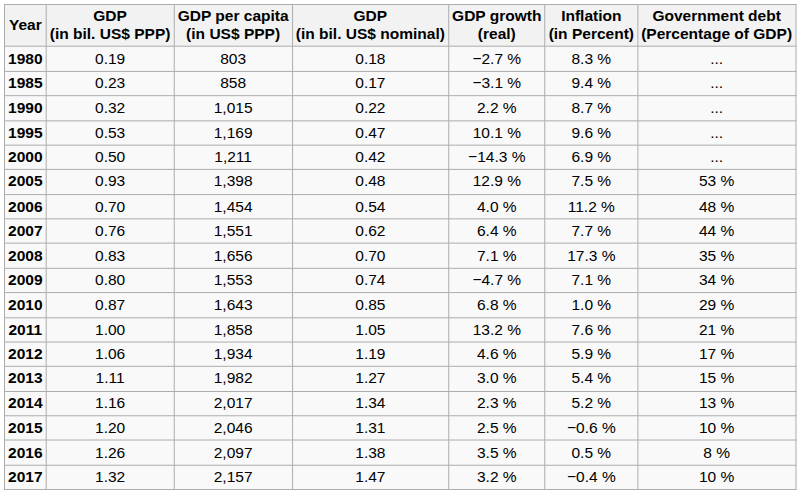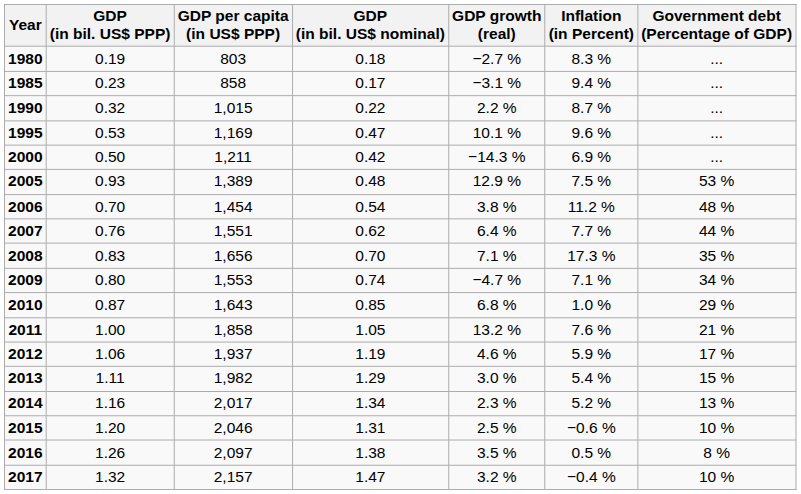 <table class="wikitable" style="text-align:center; vertical-align:middle;">
 <tr style="font-weight:bold;">
 <th>Year</th>
 <th>GDP<br>(in bil. US$ PPP)</th>
 <th>GDP per capita<br>(in US$ PPP)</th>
 <th>GDP<br>(in bil. US$ nominal)</th>
 <th>GDP growth<br>(real)</th>
 <th>Inflation<br>(in Percent)</th>
 <th>Government debt<br>(Percentage of GDP)</th>
 </tr>
 <tr>
 <td style="font-weight:bold;">1980</td>
 <td>0.19</td>
 <td>803</td>
 <td>0.18</td>
 <td>−2.7 %</td>
 <td>8.3 %</td>
 <td>...</td>
 </tr>
 <tr>
 <td style="font-weight:bold;">1985</td>
 <td>0.23</td>
 <td>858</td>
 <td>0.17</td>
 <td>−3.1 %</td>
 <td>9.4 %</td>
 <td>...</td>
 </tr>
 <tr>
 <td style="font-weight:bold;">1990</td>
 <td>0.32</td>
 <td>1,015</td>
 <td>0.22</td>
 <td>2.2 %</td>
 <td>8.7 %</td>
 <td>...</td>
 </tr>
 <tr>
 <td style="font-weight:bold;">1995</td>
 <td>0.53</td>
 <td>1,169</td>
 <td>0.47</td>
 <td>10.1 %</td>
 <td>9.6 %</td>
 <td>...</td>
 </tr>
 <tr>
 <td style="font-weight:bold;">2000</td>
 <td>0.50</td>
 <td>1,211</td>
 <td>0.42</td>
 <td>−14.3 %</td>
 <td>6.9 %</td>
 <td>...</td>
 </tr>
 <tr>
 <td style="font-weight:bold;">2005</td>
 <td>0.93</td>
-<td>1,398</td>
+<td>1,389</td>
 <td>0.48</td>
 <td>12.9 %</td>
 <td>7.5 %</td>
 <td>53 %</td>
 </tr>
 <tr>
 <td style="font-weight:bold;">2006</td>
 <td>0.70</td>
 <td>1,454</td>
 <td>0.54</td>
-<td>4.0 %</td>
+<td>3.8 %</td>
 <td>11.2 %</td>
 <td>48 %</td>
 </tr>
 <tr>
 <td style="font-weight:bold;">2007</td>
 <td>0.76</td>
 <td>1,551</td>
 <td>0.62</td>
 <td>6.4 %</td>
 <td>7.7 %</td>
 <td>44 %</td>
 </tr>
 <tr>
 <td style="font-weight:bold;">2008</td>
 <td>0.83</td>
 <td>1,656</td>
 <td>0.70</td>
 <td>7.1 %</td>
 <td>17.3 %</td>
 <td>35 %</td>
 </tr>
 <tr>
 <td style="font-weight:bold;">2009</td>
 <td>0.80</td>
 <td>1,553</td>
 <td>0.74</td>
 <td>−4.7 %</td>
 <td>7.1 %</td>
 <td>34 %</td>
 </tr>
 <tr>
 <td style="font-weight:bold;">2010</td>
 <td>0.87</td>
 <td>1,643</td>
 <td>0.85</td>
 <td>6.8 %</td>
 <td>1.0 %</td>
 <td>29 %</td>
 </tr>
 <tr>
 <td style="font-weight:bold;">2011</td>
 <td>1.00</td>
 <td>1,858</td>
 <td>1.05</td>
 <td>13.2 %</td>
 <td>7.6 %</td>
 <td>21 %</td>
 </tr>
 <tr>
 <td style="font-weight:bold;">2012</td>
 <td>1.06</td>
-<td>1,934</td>
+<td>1,937</td>
 <td>1.19</td>
 <td>4.6 %</td>
 <td>5.9 %</td>
 <td>17 %</td>
 </tr>
 <tr>
 <td style="font-weight:bold;">2013</td>
 <td>1.11</td>
 <td>1,982</td>
-<td>1.27</td>
+<td>1.29</td>
 <td>3.0 %</td>
 <td>5.4 %</td>
 <td>15 %</td>
 </tr>
 <tr>
 <td style="font-weight:bold;">2014</td>
 <td>1.16</td>
 <td>2,017</td>
 <td>1.34</td>
 <td>2.3 %</td>
 <td>5.2 %</td>
 <td>13 %</td>
 </tr>
 <tr>
 <td style="font-weight:bold;">2015</td>
 <td>1.20</td>
 <td>2,046</td>
 <td>1.31</td>
 <td>2.5 %</td>
 <td>−0.6 %</td>
 <td>10 %</td>
 </tr>
 <tr>
 <td style="font-weight:bold;">2016</td>
 <td>1.26</td>
 <td>2,097</td>
 <td>1.38</td>
 <td>3.5 %</td>
 <td>0.5 %</td>
 <td>8 %</td>
 </tr>
 <tr>
 <td style="font-weight:bold;">2017</td>
 <td>1.32</td>
 <td>2,157</td>
 <td>1.47</td>
 <td>3.2 %</td>
 <td>−0.4 %</td>
 <td>10 %</td>
 </tr>
 </table>
